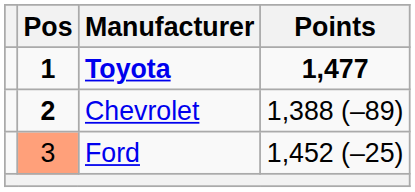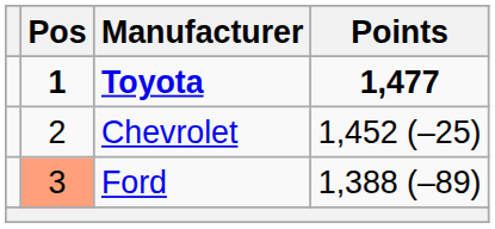 <table class="wikitable" style="font-size: 95%;">
 <tr>
 <th></th>
 <th>Pos</th>
 <th>Manufacturer</th>
 <th>Points</th>
 </tr>
 <tr>
 <td align="left"></td>
 <td style="text-align:center;"><strong>1</strong></td>
 <td><strong><a href='#'>Toyota</a></strong></td>
 <td style="text-align:center;"><strong>1,477</strong></td>
 </tr>
 <tr>
 <td align="left"></td>
-<td style="text-align:center;"><strong>2</strong></td>
+<td style="text-align:center;">2</td>
 <td><a href='#'>Chevrolet</a></td>
-<td style="text-align:center;">1,388 (–89)</td>
+<td style="text-align:center;">1,452 (–25)</td>
 </tr>
 <tr>
 <td align="left"></td>
 <td style="background: lightsalmon; text-align:center;">3</td>
 <td><a href='#'>Ford</a></td>
-<td style="text-align:center;">1,452 (–25)</td>
+<td style="text-align:center;">1,388 (–89)</td>
 </tr>
 <tr class="sortbottom">
 <th colspan="9"></th>
 </tr>
 </table>
